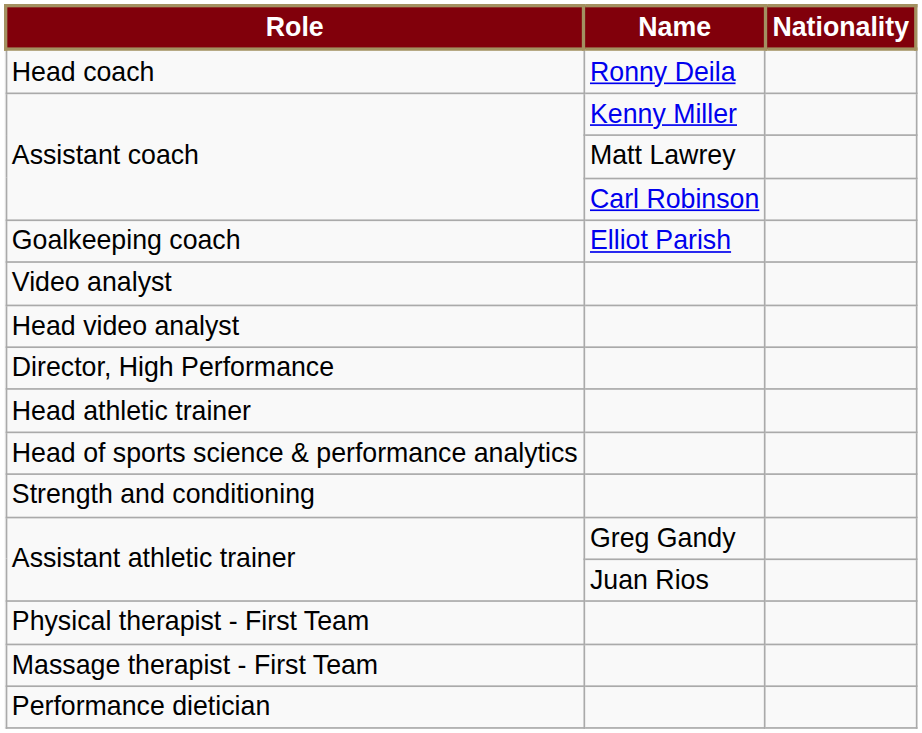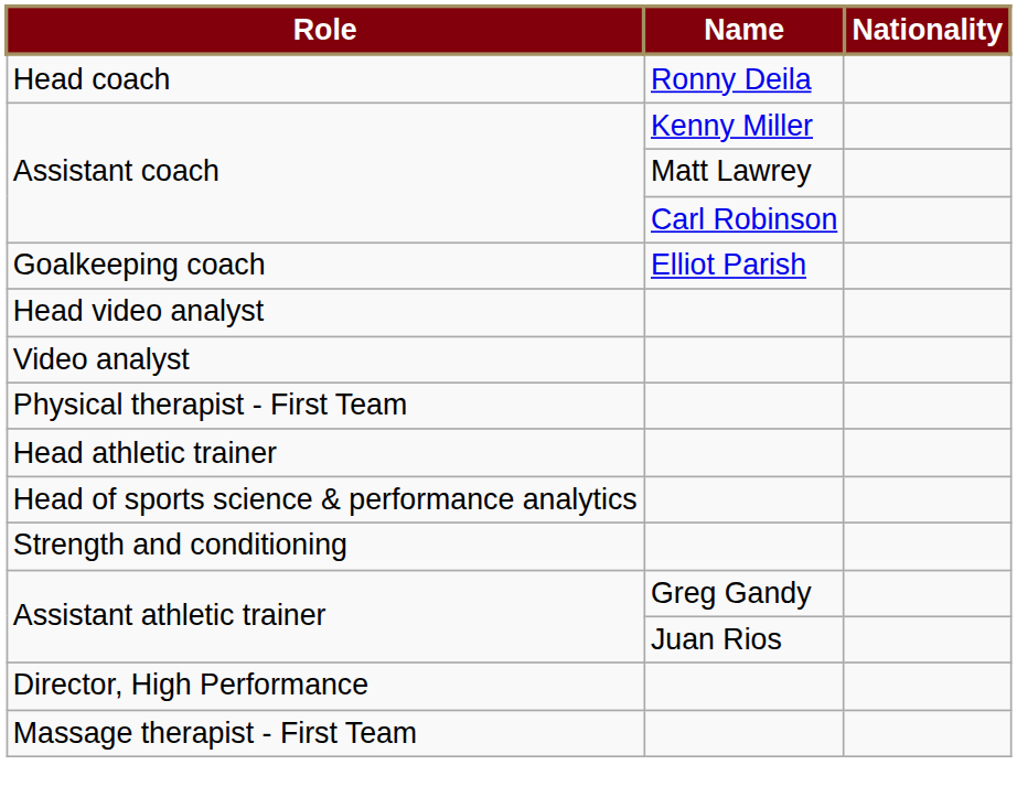 <table class="wikitable sortable">
 <tr>
 <th style="background:#81000B; color:#FFFFFF; border:2px solid #A39161;" scope="col">Role</th>
 <th style="background:#81000B; color:#FFFFFF; border:2px solid #A39161;" scope="col">Name</th>
 <th style="background:#81000B; color:#FFFFFF; border:2px solid #A39161;" scope="col">Nationality</th>
 </tr>
 <tr>
 <td>Head coach</td>
 <td><a href='#'>Ronny Deila</a></td>
 <td></td>
 </tr>
 <tr>
 <td rowspan="3">Assistant coach</td>
 <td><a href='#'>Kenny Miller</a></td>
 <td></td>
 </tr>
 <tr>
 <td>Matt Lawrey</td>
 <td></td>
 </tr>
 <tr>
 <td><a href='#'>Carl Robinson</a></td>
 <td></td>
 </tr>
 <tr>
 <td>Goalkeeping coach</td>
 <td><a href='#'>Elliot Parish</a></td>
 <td></td>
 </tr>
 <tr>
+<td>Head video analyst</td>
+<td></td>
+<td></td>
+</tr>
+<tr>
 <td>Video analyst</td>
 <td></td>
 <td></td>
 </tr>
 <tr>
-<td>Head video analyst</td>
-<td></td>
-<td></td>
-</tr>
-<tr>
-<td>Director, High Performance</td>
+<td>Physical therapist - First Team</td>
 <td></td>
 <td></td>
 </tr>
 <tr>
 <td>Head athletic trainer</td>
 <td></td>
 <td></td>
 </tr>
 <tr>
 <td>Head of sports science & performance analytics</td>
 <td></td>
 <td></td>
 </tr>
 <tr>
 <td>Strength and conditioning</td>
 <td></td>
 <td></td>
 </tr>
 <tr>
 <td rowspan="2">Assistant athletic trainer</td>
 <td>Greg Gandy</td>
 <td></td>
 </tr>
 <tr>
 <td>Juan Rios</td>
 <td></td>
 </tr>
 <tr>
-<td>Physical therapist - First Team</td>
+<td>Director, High Performance</td>
 <td></td>
 <td></td>
 </tr>
 <tr>
 <td>Massage therapist - First Team</td>
 <td></td>
 <td></td>
 </tr>
-<tr>
-<td>Performance dietician</td>
-<td></td>
-<td></td>
-</tr>
 </table>
